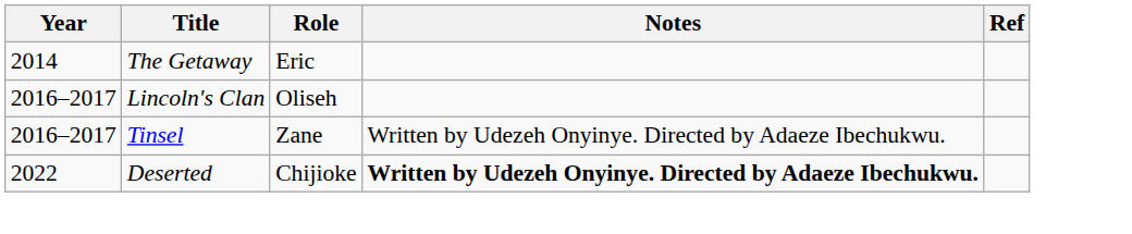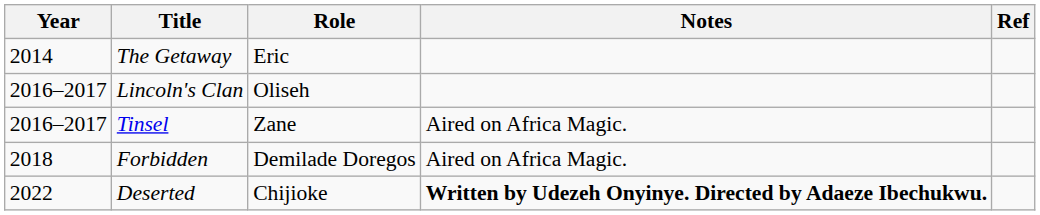 <table class="wikitable">
 <tr>
 <th>Year</th>
 <th>Title</th>
 <th>Role</th>
 <th>Notes</th>
 <th>Ref</th>
 </tr>
 <tr>
 <td>2014</td>
 <td><em>The Getaway</em></td>
 <td>Eric</td>
 <td></td>
 </tr>
 <tr>
 <td>2016–2017</td>
 <td><em>Lincoln's Clan</em></td>
 <td>Oliseh</td>
 <td></td>
 <td></td>
 </tr>
 <tr>
 <td>2016–2017</td>
 <td><em><a href='#'>Tinsel</a></em></td>
 <td>Zane</td>
-<td>Written by Udezeh Onyinye. Directed by Adaeze Ibechukwu.</td>
+<td>Aired on Africa Magic.</td>
+</tr>
+<tr>
+<td>2018</td>
+<td><em>Forbidden</em></td>
+<td>Demilade Doregos</td>
+<td>Aired on Africa Magic.</td>
+<td></td>
 </tr>
 <tr>
 <td>2022</td>
 <td><em>Deserted</em></td>
 <td>Chijioke</td>
 <td><strong>Written by Udezeh Onyinye. Directed by Adaeze Ibechukwu.</strong></td>
 <td></td>
 </tr>
 </table>
